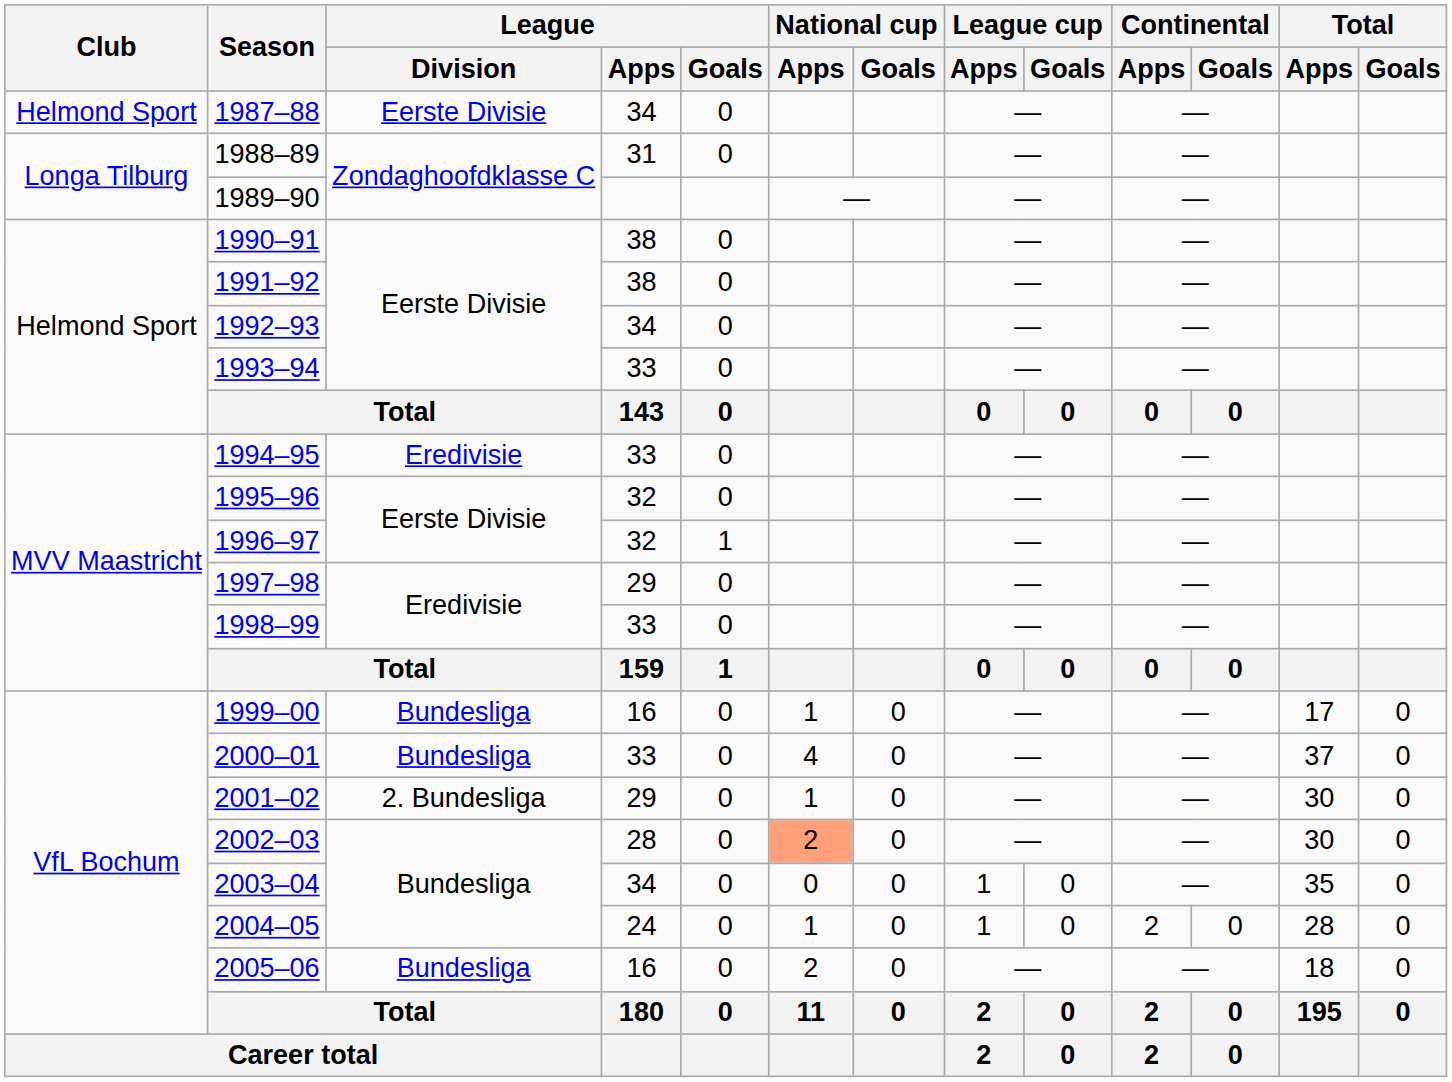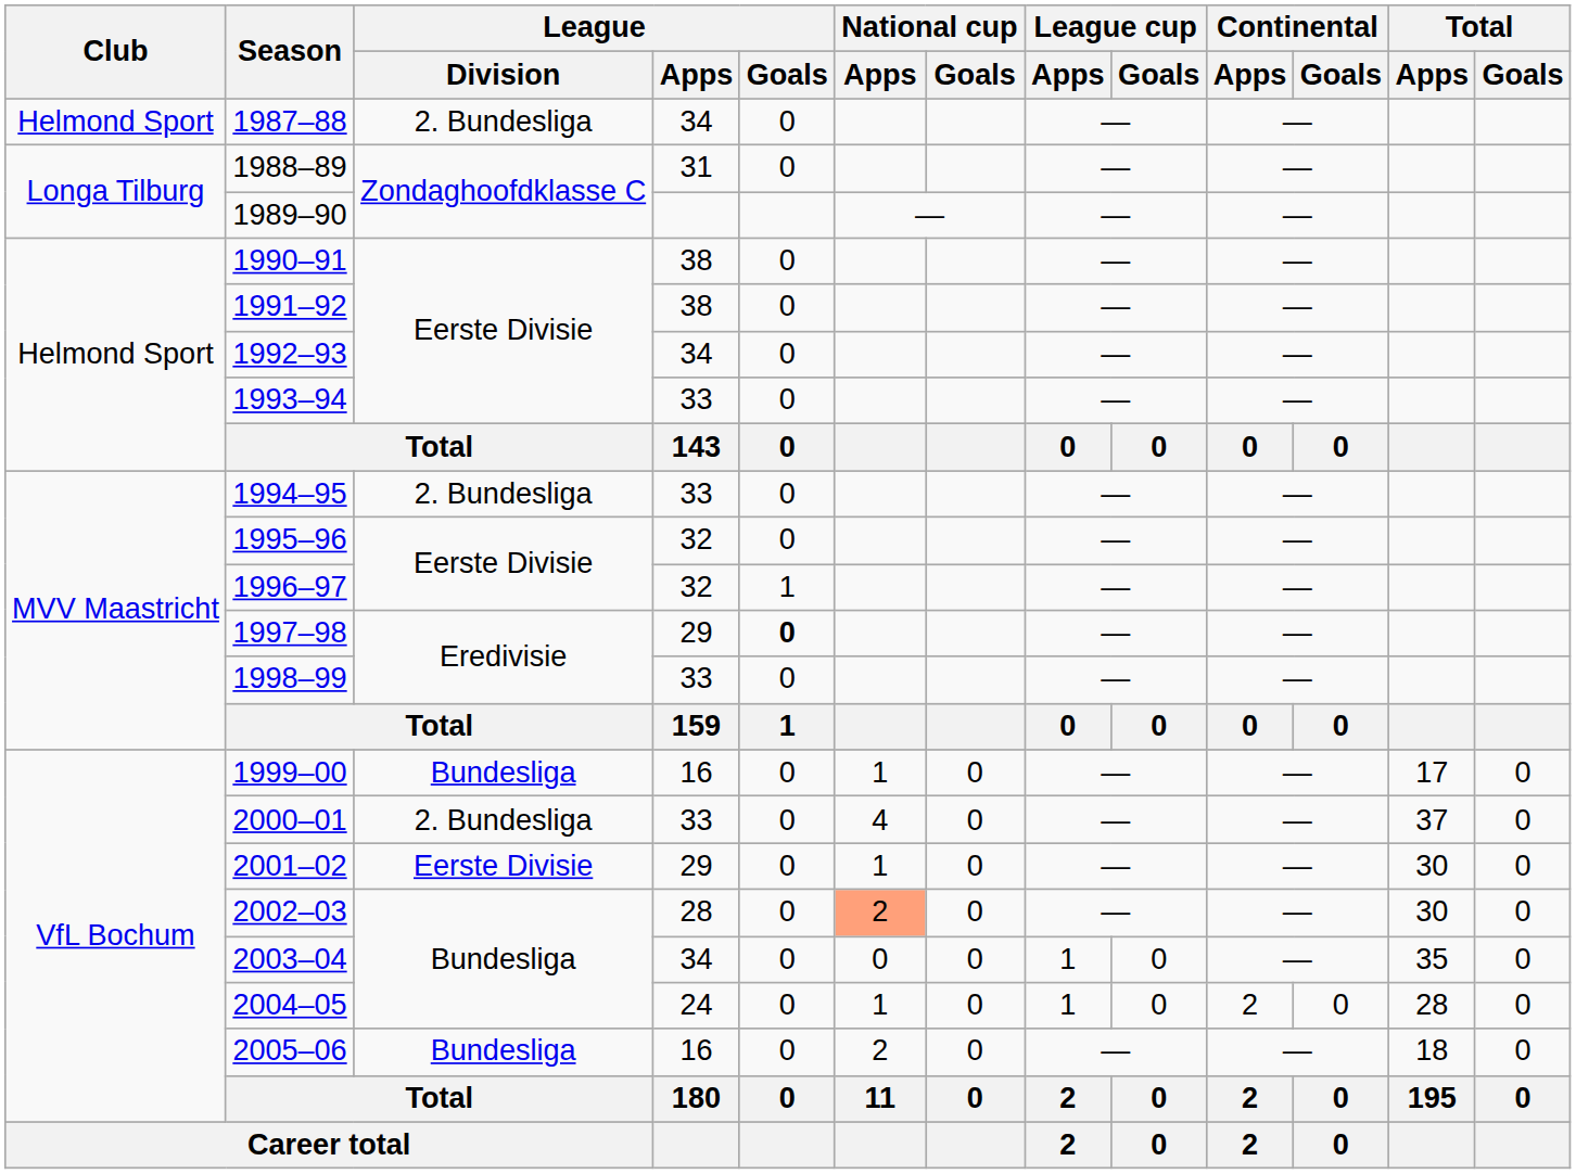 <table class="wikitable" style="text-align:center">
 <tr>
 <th rowspan="2">Club</th>
 <th rowspan="2">Season</th>
 <th colspan="3">League</th>
 <th colspan="2">National cup</th>
 <th colspan="2">League cup</th>
 <th colspan="2">Continental</th>
 <th colspan="2">Total</th>
 </tr>
 <tr>
 <th>Division</th>
 <th>Apps</th>
 <th>Goals</th>
 <th>Apps</th>
 <th>Goals</th>
 <th>Apps</th>
 <th>Goals</th>
 <th>Apps</th>
 <th>Goals</th>
 <th>Apps</th>
 <th>Goals</th>
 </tr>
 <tr>
 <td><a href='#'>Helmond Sport</a></td>
 <td><a href='#'>1987–88</a></td>
-<td><a href='#'>Eerste Divisie</a></td>
+<td>2. Bundesliga</td>
 <td>34</td>
 <td>0</td>
 <td></td>
 <td></td>
 <td colspan="2">—</td>
 <td colspan="2">—</td>
 <td></td>
 <td></td>
 </tr>
 <tr>
 <td rowspan="2"><a href='#'>Longa Tilburg</a></td>
 <td>1988–89</td>
 <td rowspan="2"><a href='#'>Zondaghoofdklasse C</a></td>
 <td>31</td>
 <td>0</td>
 <td></td>
 <td></td>
 <td colspan="2">—</td>
 <td colspan="2">—</td>
 <td></td>
 <td></td>
 </tr>
 <tr>
 <td>1989–90</td>
 <td></td>
 <td></td>
 <td colspan="2">—</td>
 <td colspan="2">—</td>
 <td colspan="2">—</td>
 <td></td>
 <td></td>
 </tr>
 <tr>
 <td rowspan="5">Helmond Sport</td>
 <td><a href='#'>1990–91</a></td>
 <td rowspan="4">Eerste Divisie</td>
 <td>38</td>
 <td>0</td>
 <td></td>
 <td></td>
 <td colspan="2">—</td>
 <td colspan="2">—</td>
 <td></td>
 <td></td>
 </tr>
 <tr>
 <td><a href='#'>1991–92</a></td>
 <td>38</td>
 <td>0</td>
 <td></td>
 <td></td>
 <td colspan="2">—</td>
 <td colspan="2">—</td>
 <td></td>
 <td></td>
 </tr>
 <tr>
 <td><a href='#'>1992–93</a></td>
 <td>34</td>
 <td>0</td>
 <td></td>
 <td></td>
 <td colspan="2">—</td>
 <td colspan="2">—</td>
 <td></td>
 <td></td>
 </tr>
 <tr>
 <td><a href='#'>1993–94</a></td>
 <td>33</td>
 <td>0</td>
 <td></td>
 <td></td>
 <td colspan="2">—</td>
 <td colspan="2">—</td>
 <td></td>
 <td></td>
 </tr>
 <tr>
 <th colspan="2">Total</th>
 <th>143</th>
 <th>0</th>
 <th></th>
 <th></th>
 <th>0</th>
 <th>0</th>
 <th>0</th>
 <th>0</th>
 <th></th>
 <th></th>
 </tr>
 <tr>
 <td rowspan="6"><a href='#'>MVV Maastricht</a></td>
 <td><a href='#'>1994–95</a></td>
-<td><a href='#'>Eredivisie</a></td>
+<td>2. Bundesliga</td>
 <td>33</td>
 <td>0</td>
 <td></td>
 <td></td>
 <td colspan="2">—</td>
 <td colspan="2">—</td>
 <td></td>
 <td></td>
 </tr>
 <tr>
 <td><a href='#'>1995–96</a></td>
 <td rowspan="2">Eerste Divisie</td>
 <td>32</td>
 <td>0</td>
 <td></td>
 <td></td>
 <td colspan="2">—</td>
 <td colspan="2">—</td>
 <td></td>
 <td></td>
 </tr>
 <tr>
 <td><a href='#'>1996–97</a></td>
 <td>32</td>
 <td>1</td>
 <td></td>
 <td></td>
 <td colspan="2">—</td>
 <td colspan="2">—</td>
 <td></td>
 <td></td>
 </tr>
 <tr>
 <td><a href='#'>1997–98</a></td>
 <td rowspan="2">Eredivisie</td>
 <td>29</td>
-<td>0</td>
+<td><strong>0</strong></td>
 <td></td>
 <td></td>
 <td colspan="2">—</td>
 <td colspan="2">—</td>
 <td></td>
 <td></td>
 </tr>
 <tr>
 <td><a href='#'>1998–99</a></td>
 <td>33</td>
 <td>0</td>
 <td></td>
 <td></td>
 <td colspan="2">—</td>
 <td colspan="2">—</td>
 <td></td>
 <td></td>
 </tr>
 <tr>
 <th colspan="2">Total</th>
 <th>159</th>
 <th>1</th>
 <th></th>
 <th></th>
 <th>0</th>
 <th>0</th>
 <th>0</th>
 <th>0</th>
 <th></th>
 <th></th>
 </tr>
 <tr>
 <td rowspan="8"><a href='#'>VfL Bochum</a></td>
 <td><a href='#'>1999–00</a></td>
 <td><a href='#'>Bundesliga</a></td>
 <td>16</td>
 <td>0</td>
 <td>1</td>
 <td>0</td>
 <td colspan="2">—</td>
 <td colspan="2">—</td>
 <td>17</td>
 <td>0</td>
 </tr>
 <tr>
 <td><a href='#'>2000–01</a></td>
-<td><a href='#'>Bundesliga</a></td>
+<td>2. Bundesliga</td>
 <td>33</td>
 <td>0</td>
 <td>4</td>
 <td>0</td>
 <td colspan="2">—</td>
 <td colspan="2">—</td>
 <td>37</td>
 <td>0</td>
 </tr>
 <tr>
 <td><a href='#'>2001–02</a></td>
-<td>2. Bundesliga</td>
+<td><a href='#'>Eerste Divisie</a></td>
 <td>29</td>
 <td>0</td>
 <td>1</td>
 <td>0</td>
 <td colspan="2">—</td>
 <td colspan="2">—</td>
 <td>30</td>
 <td>0</td>
 </tr>
 <tr>
 <td><a href='#'>2002–03</a></td>
 <td rowspan="3">Bundesliga</td>
 <td>28</td>
 <td>0</td>
 <td style="background: lightsalmon;">2</td>
 <td>0</td>
 <td colspan="2">—</td>
 <td colspan="2">—</td>
 <td>30</td>
 <td>0</td>
 </tr>
 <tr>
 <td><a href='#'>2003–04</a></td>
 <td>34</td>
 <td>0</td>
 <td>0</td>
 <td>0</td>
 <td>1</td>
 <td>0</td>
 <td colspan="2">—</td>
 <td>35</td>
 <td>0</td>
 </tr>
 <tr>
 <td><a href='#'>2004–05</a></td>
 <td>24</td>
 <td>0</td>
 <td>1</td>
 <td>0</td>
 <td>1</td>
 <td>0</td>
 <td>2</td>
 <td>0</td>
 <td>28</td>
 <td>0</td>
 </tr>
 <tr>
 <td><a href='#'>2005–06</a></td>
 <td><a href='#'>Bundesliga</a></td>
 <td>16</td>
 <td>0</td>
 <td>2</td>
 <td>0</td>
 <td colspan="2">—</td>
 <td colspan="2">—</td>
 <td>18</td>
 <td>0</td>
 </tr>
 <tr>
 <th colspan="2">Total</th>
 <th>180</th>
 <th>0</th>
 <th>11</th>
 <th>0</th>
 <th>2</th>
 <th>0</th>
 <th>2</th>
 <th>0</th>
 <th>195</th>
 <th>0</th>
 </tr>
 <tr>
 <th colspan="3">Career total</th>
 <th></th>
 <th></th>
 <th></th>
 <th></th>
 <th>2</th>
 <th>0</th>
 <th>2</th>
 <th>0</th>
 <th></th>
 <th></th>
 </tr>
 </table>
